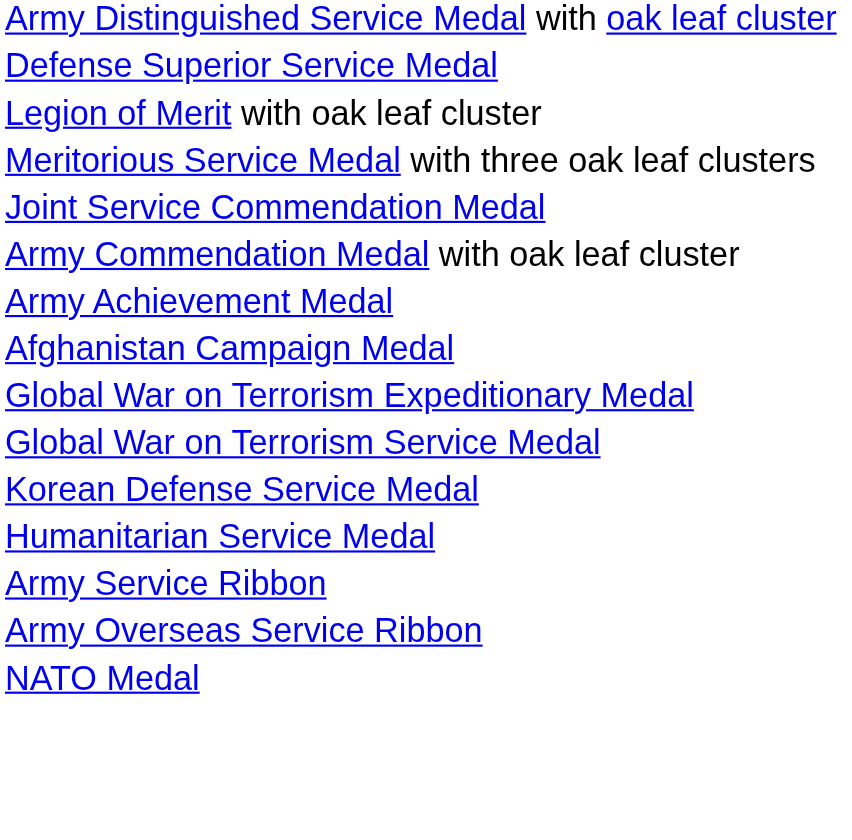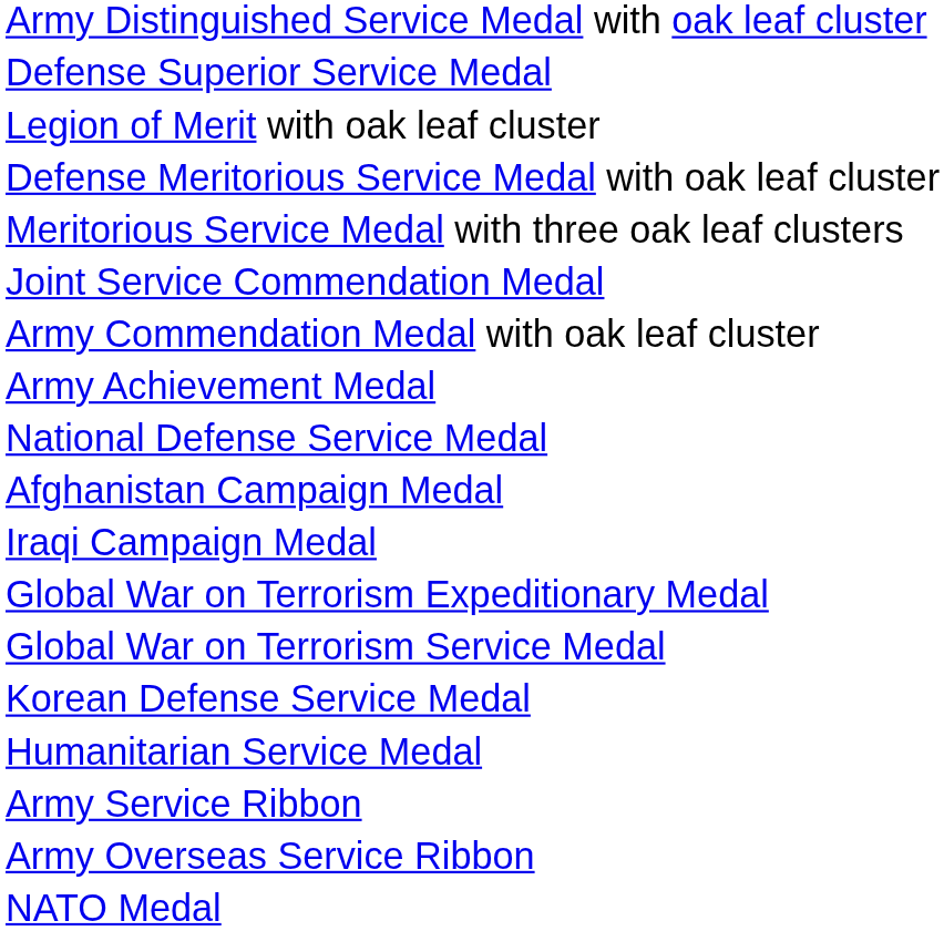 <table>
 <tr>
 <td></td>
 <td><a href='#'>Army Distinguished Service Medal</a> with <a href='#'>oak leaf cluster</a></td>
 </tr>
 <tr>
 <td></td>
 <td><a href='#'>Defense Superior Service Medal</a></td>
 </tr>
 <tr>
 <td></td>
 <td><a href='#'>Legion of Merit</a> with oak leaf cluster</td>
+</tr>
+<tr>
+<td></td>
+<td><a href='#'>Defense Meritorious Service Medal</a> with oak leaf cluster</td>
 </tr>
 <tr>
 <td></td>
 <td><a href='#'>Meritorious Service Medal</a> with three oak leaf clusters</td>
 </tr>
 <tr>
 <td></td>
 <td><a href='#'>Joint Service Commendation Medal</a></td>
 </tr>
 <tr>
 <td></td>
 <td><a href='#'>Army Commendation Medal</a> with oak leaf cluster</td>
 </tr>
 <tr>
 <td></td>
 <td><a href='#'>Army Achievement Medal</a></td>
 </tr>
 <tr>
 <td></td>
+<td><a href='#'>National Defense Service Medal</a></td>
+</tr>
+<tr>
+<td></td>
 <td><a href='#'>Afghanistan Campaign Medal</a></td>
+</tr>
+<tr>
+<td></td>
+<td><a href='#'>Iraqi Campaign Medal</a></td>
 </tr>
 <tr>
 <td></td>
 <td><a href='#'>Global War on Terrorism Expeditionary Medal</a></td>
 </tr>
 <tr>
 <td></td>
 <td><a href='#'>Global War on Terrorism Service Medal</a></td>
 </tr>
 <tr>
 <td></td>
 <td><a href='#'>Korean Defense Service Medal</a></td>
 </tr>
 <tr>
 <td></td>
 <td><a href='#'>Humanitarian Service Medal</a></td>
 </tr>
 <tr>
 <td></td>
 <td><a href='#'>Army Service Ribbon</a></td>
 </tr>
 <tr>
 <td></td>
 <td><a href='#'>Army Overseas Service Ribbon</a></td>
 </tr>
 <tr>
 <td></td>
 <td><a href='#'>NATO Medal</a></td>
 </tr>
 </table>
